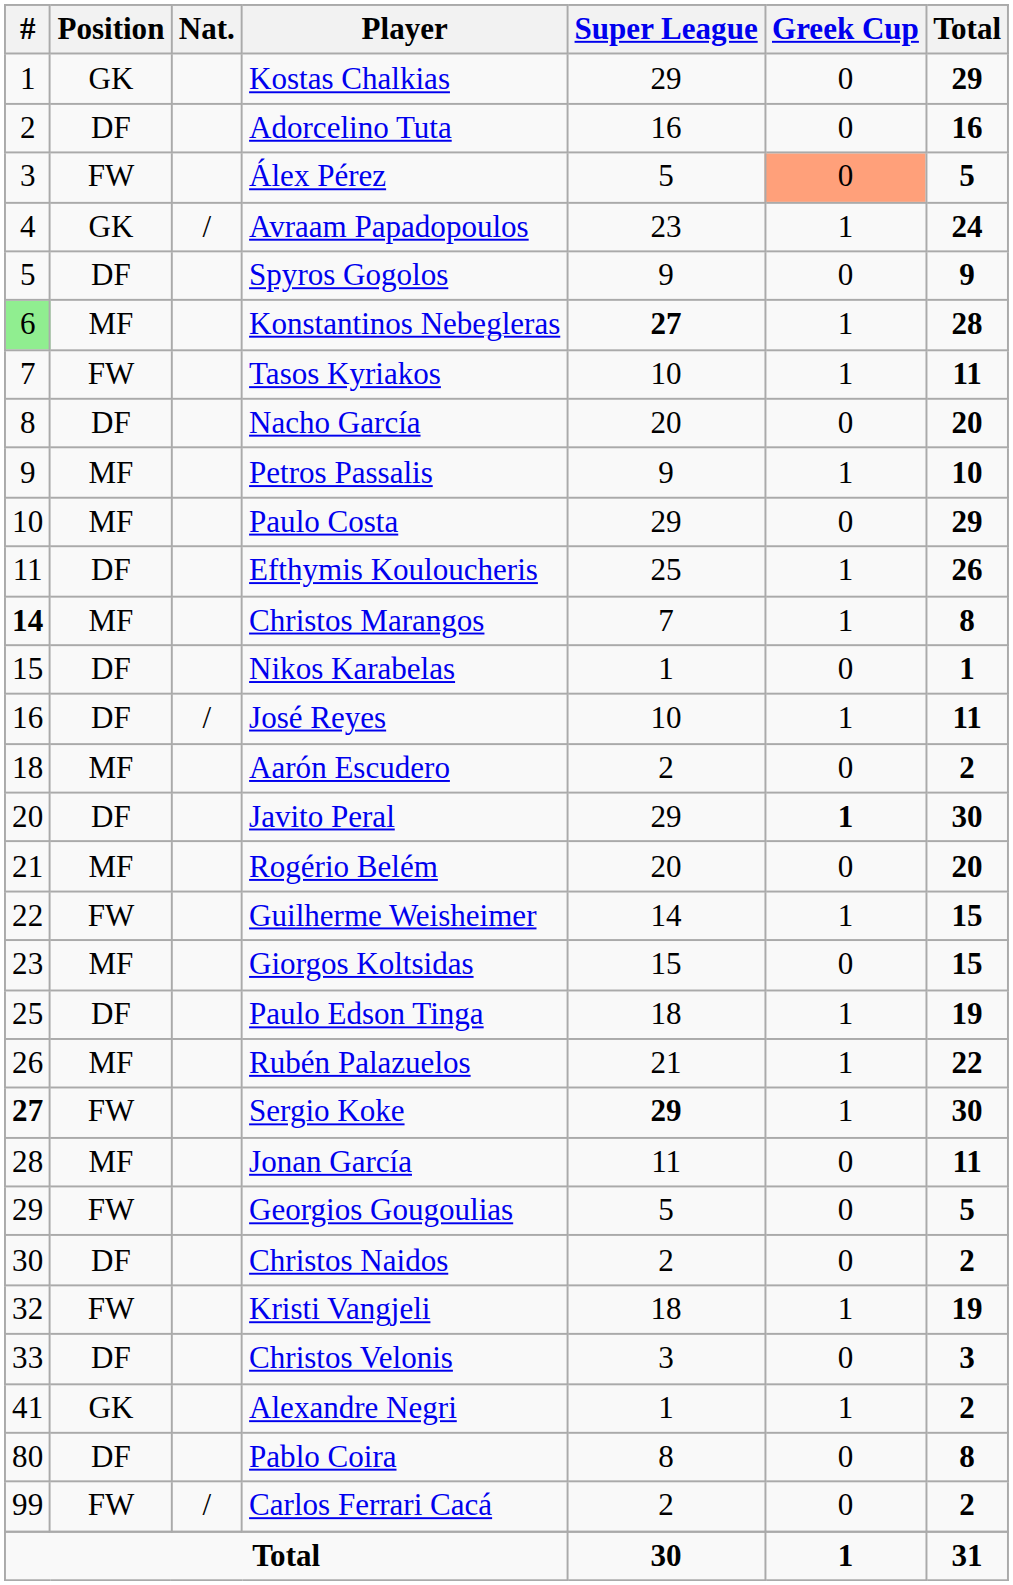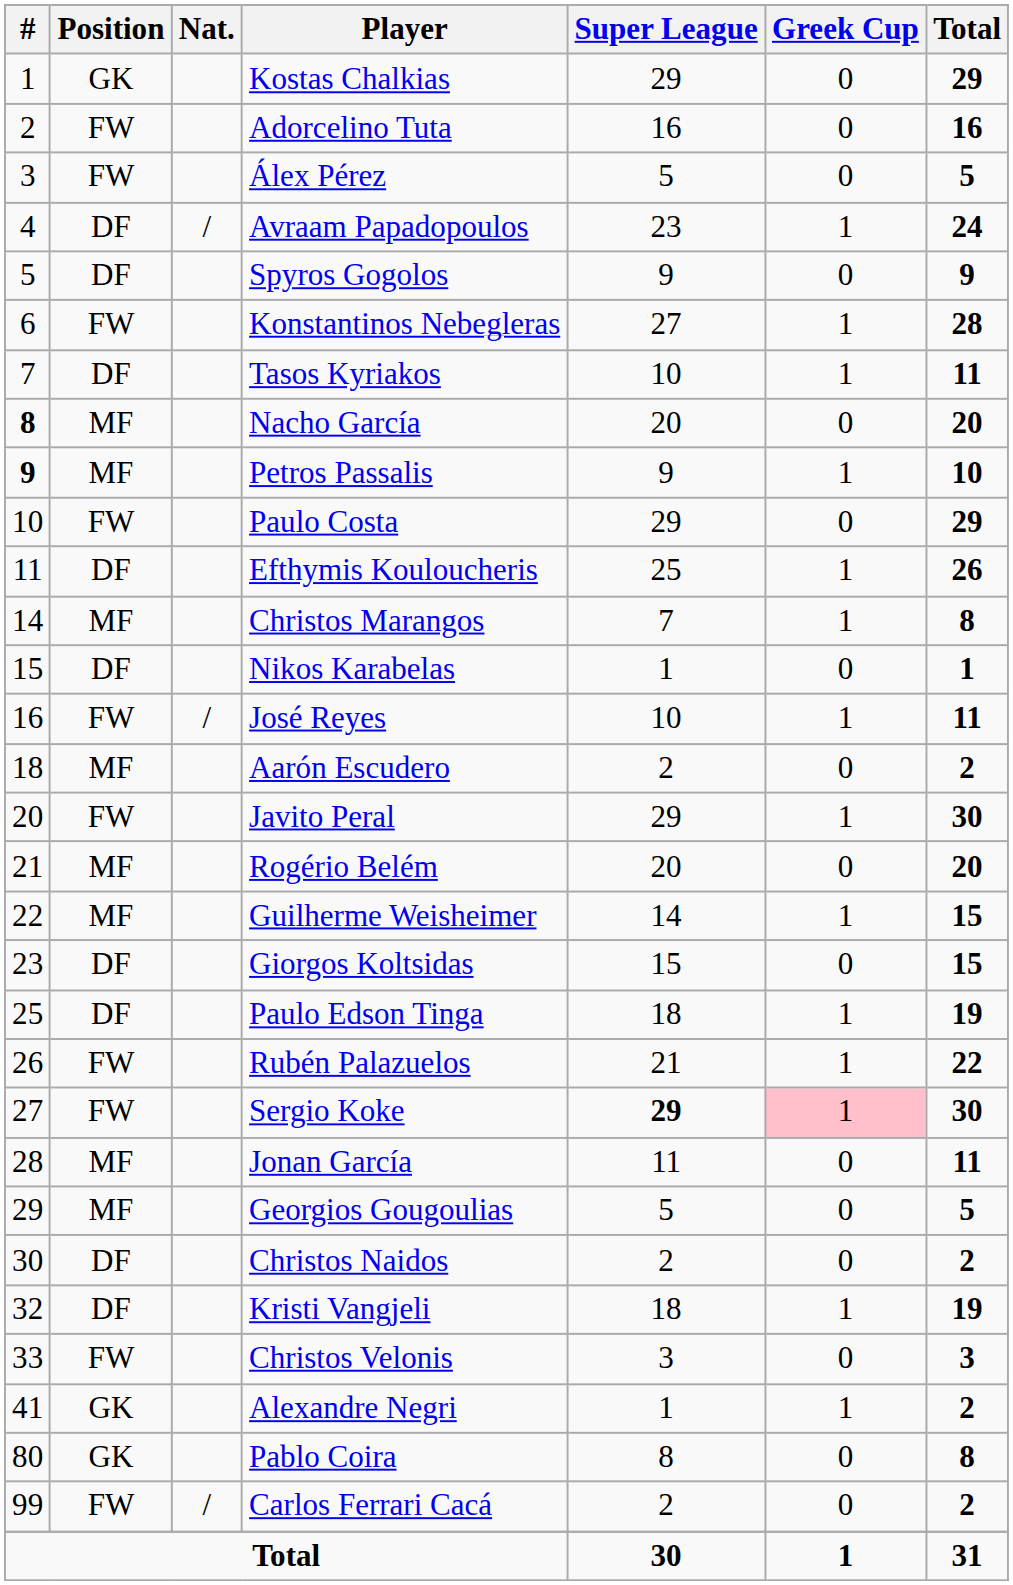 <table class="wikitable sortable" style="text-align:center">
 <tr>
 <th>#</th>
 <th>Position</th>
 <th>Nat.</th>
 <th>Player</th>
 <th><a href='#'>Super League</a></th>
 <th><a href='#'>Greek Cup</a></th>
 <th>Total</th>
 </tr>
 <tr>
 <td>1</td>
 <td>GK</td>
 <td></td>
 <td align=left><a href='#'>Kostas Chalkias</a></td>
 <td>29</td>
 <td>0</td>
 <td><strong>29</strong></td>
 </tr>
 <tr>
 <td>2</td>
-<td>DF</td>
+<td>FW</td>
 <td></td>
 <td align=left><a href='#'>Adorcelino Tuta</a></td>
 <td>16</td>
 <td>0</td>
 <td><strong>16</strong></td>
 </tr>
 <tr>
 <td>3</td>
 <td>FW</td>
 <td></td>
 <td align=left><a href='#'>Álex Pérez</a></td>
 <td>5</td>
-<td style="background: lightsalmon;">0</td>
+<td>0</td>
 <td><strong>5</strong></td>
 </tr>
 <tr>
 <td>4</td>
-<td>GK</td>
+<td>DF</td>
 <td> / </td>
 <td align=left><a href='#'>Avraam Papadopoulos</a></td>
 <td>23</td>
 <td>1</td>
 <td><strong>24</strong></td>
 </tr>
 <tr>
 <td>5</td>
 <td>DF</td>
 <td></td>
 <td align=left><a href='#'>Spyros Gogolos</a></td>
 <td>9</td>
 <td>0</td>
 <td><strong>9</strong></td>
 </tr>
 <tr>
-<td style="background: lightgreen;">6</td>
-<td>MF</td>
+<td>6</td>
+<td>FW</td>
 <td></td>
 <td align=left><a href='#'>Konstantinos Nebegleras</a></td>
-<td><strong>27</strong></td>
+<td>27</td>
 <td>1</td>
 <td><strong>28</strong></td>
 </tr>
 <tr>
 <td>7</td>
-<td>FW</td>
+<td>DF</td>
 <td></td>
 <td align=left><a href='#'>Tasos Kyriakos</a></td>
 <td>10</td>
 <td>1</td>
 <td><strong>11</strong></td>
 </tr>
 <tr>
-<td>8</td>
-<td>DF</td>
+<td><strong>8</strong></td>
+<td>MF</td>
 <td></td>
 <td align=left><a href='#'>Nacho García</a></td>
 <td>20</td>
 <td>0</td>
 <td><strong>20</strong></td>
 </tr>
 <tr>
-<td>9</td>
+<td><strong>9</strong></td>
 <td>MF</td>
 <td></td>
 <td align=left><a href='#'>Petros Passalis</a></td>
 <td>9</td>
 <td>1</td>
 <td><strong>10</strong></td>
 </tr>
 <tr>
 <td>10</td>
-<td>MF</td>
+<td>FW</td>
 <td></td>
 <td align=left><a href='#'>Paulo Costa</a></td>
 <td>29</td>
 <td>0</td>
 <td><strong>29</strong></td>
 </tr>
 <tr>
 <td>11</td>
 <td>DF</td>
 <td></td>
 <td align=left><a href='#'>Efthymis Kouloucheris</a></td>
 <td>25</td>
 <td>1</td>
 <td><strong>26</strong></td>
 </tr>
 <tr>
-<td><strong>14</strong></td>
+<td>14</td>
 <td>MF</td>
 <td></td>
 <td align=left><a href='#'>Christos Marangos</a></td>
 <td>7</td>
 <td>1</td>
 <td><strong>8</strong></td>
 </tr>
 <tr>
 <td>15</td>
 <td>DF</td>
 <td></td>
 <td align=left><a href='#'>Nikos Karabelas</a></td>
 <td>1</td>
 <td>0</td>
 <td><strong>1</strong></td>
 </tr>
 <tr>
 <td>16</td>
-<td>DF</td>
+<td>FW</td>
 <td> / </td>
 <td align=left><a href='#'>José Reyes</a></td>
 <td>10</td>
 <td>1</td>
 <td><strong>11</strong></td>
 </tr>
 <tr>
 <td>18</td>
 <td>MF</td>
 <td></td>
 <td align=left><a href='#'>Aarón Escudero</a></td>
 <td>2</td>
 <td>0</td>
 <td><strong>2</strong></td>
 </tr>
 <tr>
 <td>20</td>
-<td>DF</td>
+<td>FW</td>
 <td></td>
 <td align=left><a href='#'>Javito Peral</a></td>
 <td>29</td>
-<td><strong>1</strong></td>
+<td>1</td>
 <td><strong>30</strong></td>
 </tr>
 <tr>
 <td>21</td>
 <td>MF</td>
 <td></td>
 <td align=left><a href='#'>Rogério Belém</a></td>
 <td>20</td>
 <td>0</td>
 <td><strong>20</strong></td>
 </tr>
 <tr>
 <td>22</td>
-<td>FW</td>
+<td>MF</td>
 <td></td>
 <td align=left><a href='#'>Guilherme Weisheimer</a></td>
 <td>14</td>
 <td>1</td>
 <td><strong>15</strong></td>
 </tr>
 <tr>
 <td>23</td>
-<td>MF</td>
+<td>DF</td>
 <td></td>
 <td align=left><a href='#'>Giorgos Koltsidas</a></td>
 <td>15</td>
 <td>0</td>
 <td><strong>15</strong></td>
 </tr>
 <tr>
 <td>25</td>
 <td>DF</td>
 <td></td>
 <td align=left><a href='#'>Paulo Edson Tinga</a></td>
 <td>18</td>
 <td>1</td>
 <td><strong>19</strong></td>
 </tr>
 <tr>
 <td>26</td>
-<td>MF</td>
+<td>FW</td>
 <td></td>
 <td align=left><a href='#'>Rubén Palazuelos</a></td>
 <td>21</td>
 <td>1</td>
 <td><strong>22</strong></td>
 </tr>
 <tr>
-<td><strong>27</strong></td>
+<td>27</td>
 <td>FW</td>
 <td></td>
 <td align=left><a href='#'>Sergio Koke</a></td>
 <td><strong>29</strong></td>
-<td>1</td>
+<td style="background: pink;">1</td>
 <td><strong>30</strong></td>
 </tr>
 <tr>
 <td>28</td>
 <td>MF</td>
 <td></td>
 <td align=left><a href='#'>Jonan García</a></td>
 <td>11</td>
 <td>0</td>
 <td><strong>11</strong></td>
 </tr>
 <tr>
 <td>29</td>
-<td>FW</td>
+<td>MF</td>
 <td></td>
 <td align=left><a href='#'>Georgios Gougoulias</a></td>
 <td>5</td>
 <td>0</td>
 <td><strong>5</strong></td>
 </tr>
 <tr>
 <td>30</td>
 <td>DF</td>
 <td></td>
 <td align=left><a href='#'>Christos Naidos</a></td>
 <td>2</td>
 <td>0</td>
 <td><strong>2</strong></td>
 </tr>
 <tr>
 <td>32</td>
-<td>FW</td>
+<td>DF</td>
 <td></td>
 <td align=left><a href='#'>Kristi Vangjeli</a></td>
 <td>18</td>
 <td>1</td>
 <td><strong>19</strong></td>
 </tr>
 <tr>
 <td>33</td>
-<td>DF</td>
+<td>FW</td>
 <td></td>
 <td align=left><a href='#'>Christos Velonis</a></td>
 <td>3</td>
 <td>0</td>
 <td><strong>3</strong></td>
 </tr>
 <tr>
 <td>41</td>
 <td>GK</td>
 <td></td>
 <td align=left><a href='#'>Alexandre Negri</a></td>
 <td>1</td>
 <td>1</td>
 <td><strong>2</strong></td>
 </tr>
 <tr>
 <td>80</td>
-<td>DF</td>
+<td>GK</td>
 <td></td>
 <td align=left><a href='#'>Pablo Coira</a></td>
 <td>8</td>
 <td>0</td>
 <td><strong>8</strong></td>
 </tr>
 <tr>
 <td>99</td>
 <td>FW</td>
 <td> / </td>
 <td align=left><a href='#'>Carlos Ferrari Cacá</a></td>
 <td>2</td>
 <td>0</td>
 <td><strong>2</strong></td>
 </tr>
 <tr>
 </tr>
 <tr class="sortbottom">
 <td colspan=4><strong>Total</strong></td>
 <td><strong>30</strong></td>
 <td><strong>1</strong></td>
 <td><strong>31</strong></td>
 </tr>
 </table>
